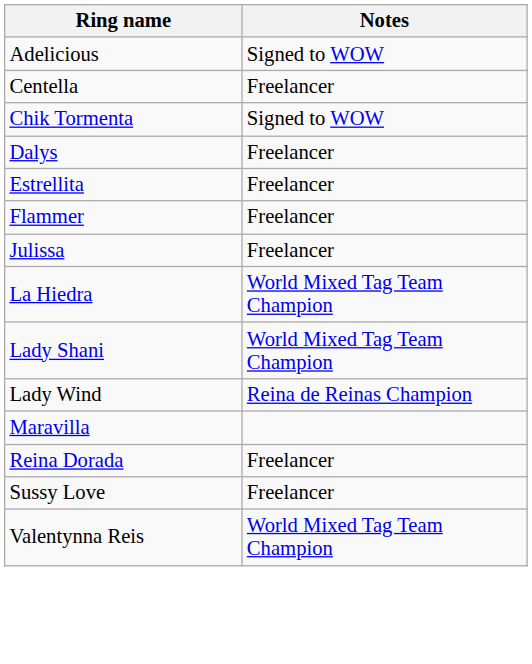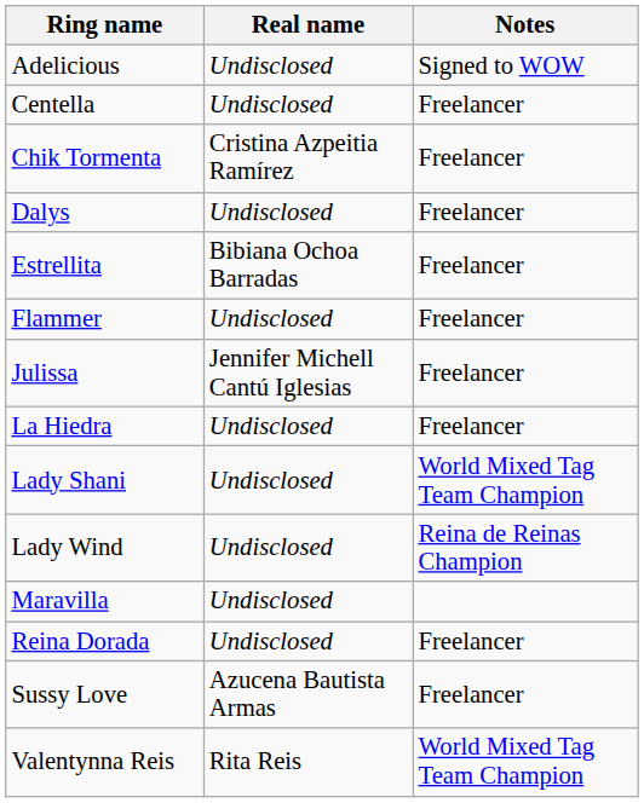 <table class="wikitable sortable" align="left center" width="65%">
 <tr>
 <th width="15%">Ring name</th>
+<th width="15%">Real name</th>
 <th width="20%">Notes</th>
 </tr>
 <tr>
 <td>Adelicious</td>
+<td><em>Undisclosed</em></td>
 <td>Signed to <a href='#'>WOW</a></td>
 </tr>
 <tr>
 <td>Centella</td>
+<td><em>Undisclosed</em></td>
 <td>Freelancer</td>
 </tr>
 <tr>
 <td><a href='#'>Chik Tormenta</a></td>
-<td>Signed to <a href='#'>WOW</a></td>
+<td>Cristina Azpeitia Ramírez</td>
+<td>Freelancer</td>
 </tr>
 <tr>
 <td><a href='#'>Dalys</a></td>
+<td><em>Undisclosed</em></td>
 <td>Freelancer</td>
 </tr>
 <tr>
 <td><a href='#'>Estrellita</a></td>
+<td>Bibiana Ochoa Barradas</td>
 <td>Freelancer</td>
 </tr>
 <tr>
 <td><a href='#'>Flammer</a></td>
+<td><em>Undisclosed</em></td>
 <td>Freelancer</td>
 </tr>
 <tr>
 <td><a href='#'>Julissa</a></td>
+<td>Jennifer Michell Cantú Iglesias</td>
 <td>Freelancer</td>
 </tr>
 <tr>
 <td><a href='#'>La Hiedra</a></td>
-<td><a href='#'>World Mixed Tag Team Champion</a></td>
+<td><em>Undisclosed</em></td>
+<td>Freelancer</td>
 </tr>
 <tr>
 <td><a href='#'>Lady Shani</a></td>
+<td><em>Undisclosed</em></td>
 <td><a href='#'>World Mixed Tag Team Champion</a></td>
 </tr>
 <tr>
 <td>Lady Wind</td>
+<td><em>Undisclosed</em></td>
 <td><a href='#'>Reina de Reinas Champion</a></td>
 </tr>
 <tr>
 <td><a href='#'>Maravilla</a></td>
+<td><em>Undisclosed</em></td>
 <td></td>
 </tr>
 <tr>
 <td><a href='#'>Reina Dorada</a></td>
+<td><em>Undisclosed</em></td>
 <td>Freelancer</td>
 </tr>
 <tr>
 <td>Sussy Love</td>
+<td>Azucena Bautista Armas</td>
 <td>Freelancer</td>
 </tr>
 <tr>
 <td>Valentynna Reis</td>
+<td>Rita Reis</td>
 <td><a href='#'>World Mixed Tag Team Champion</a></td>
 </tr>
 </table>
